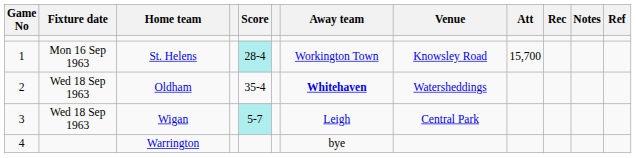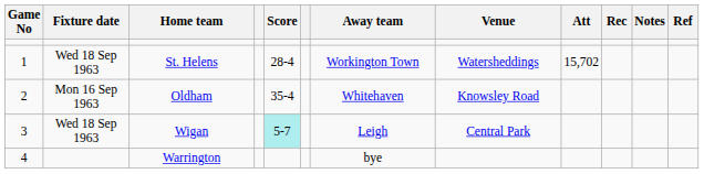 <table class="wikitable" style="text-align:center;">
 <tr>
 <th width=20 abbr="No">Game No</th>
 <th width=100 abbr="Date">Fixture date</th>
 <th width=150 abbr="Home team">Home team</th>
 <th width=5 abbr="space"></th>
 <th width=20 abbr="Score">Score</th>
 <th width=5 abbr="space"></th>
 <th width=150 abbr="Away team">Away team</th>
 <th width=150 abbr="Venue">Venue</th>
 <th width=30 abbr="Att">Att</th>
 <th width=30 abbr="Rec">Rec</th>
 <th width=20 abbr="Notes">Notes</th>
 <th width=30 abbr="Ref">Ref</th>
 </tr>
 <tr>
 <td></td>
 <td></td>
 <td></td>
 <td></td>
 <td></td>
 <td></td>
 <td></td>
 <td></td>
 <td></td>
 <td></td>
 <td></td>
 </tr>
 <tr>
 <td>1</td>
-<td>Mon 16 Sep 1963</td>
+<td>Wed 18 Sep 1963</td>
 <td><a href='#'>St. Helens</a></td>
 <td></td>
-<td style="background: paleturquoise;">28-4</td>
+<td>28-4</td>
 <td></td>
 <td><a href='#'>Workington Town</a></td>
-<td><a href='#'>Knowsley Road</a></td>
-<td>15,700</td>
+<td><a href='#'>Watersheddings</a></td>
+<td>15,702</td>
 <td></td>
 <td></td>
 <td></td>
 </tr>
 <tr>
 <td>2</td>
-<td>Wed 18 Sep 1963</td>
+<td>Mon 16 Sep 1963</td>
 <td><a href='#'>Oldham</a></td>
 <td></td>
 <td>35-4</td>
 <td></td>
-<td><strong><a href='#'>Whitehaven</a></strong></td>
-<td><a href='#'>Watersheddings</a></td>
+<td><a href='#'>Whitehaven</a></td>
+<td><a href='#'>Knowsley Road</a></td>
 <td></td>
 <td></td>
 <td></td>
 <td></td>
 </tr>
 <tr>
 <td>3</td>
 <td>Wed 18 Sep 1963</td>
 <td><a href='#'>Wigan</a></td>
 <td></td>
 <td style="background: paleturquoise;">5-7</td>
 <td></td>
 <td><a href='#'>Leigh</a></td>
 <td><a href='#'>Central Park</a></td>
 <td></td>
 <td></td>
 <td></td>
 <td></td>
 </tr>
 <tr>
 <td>4</td>
 <td></td>
 <td><a href='#'>Warrington</a></td>
 <td></td>
 <td></td>
 <td></td>
 <td>bye</td>
 <td></td>
 <td></td>
 <td></td>
 <td></td>
 <td></td>
 </tr>
 </table>
